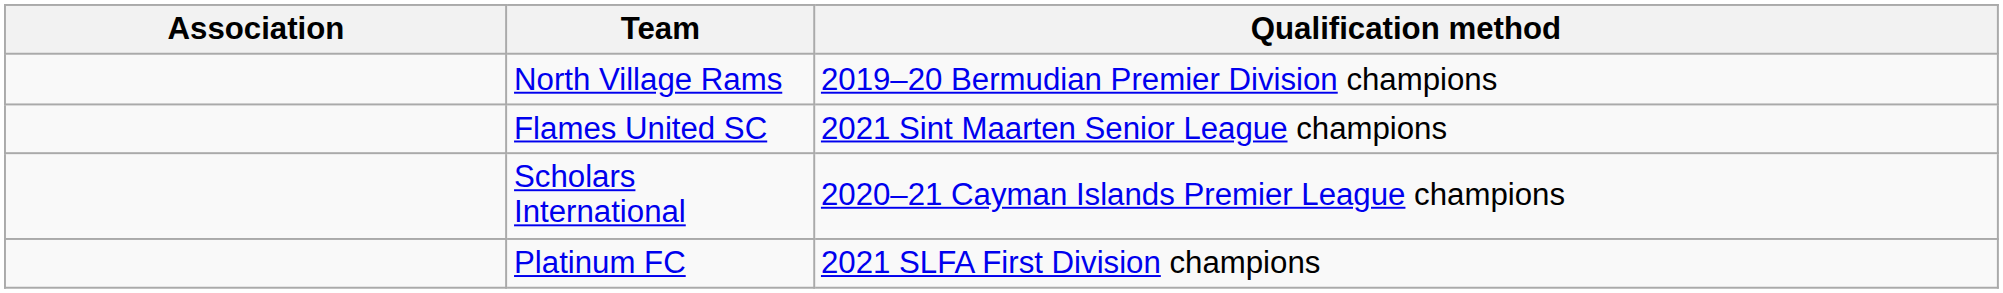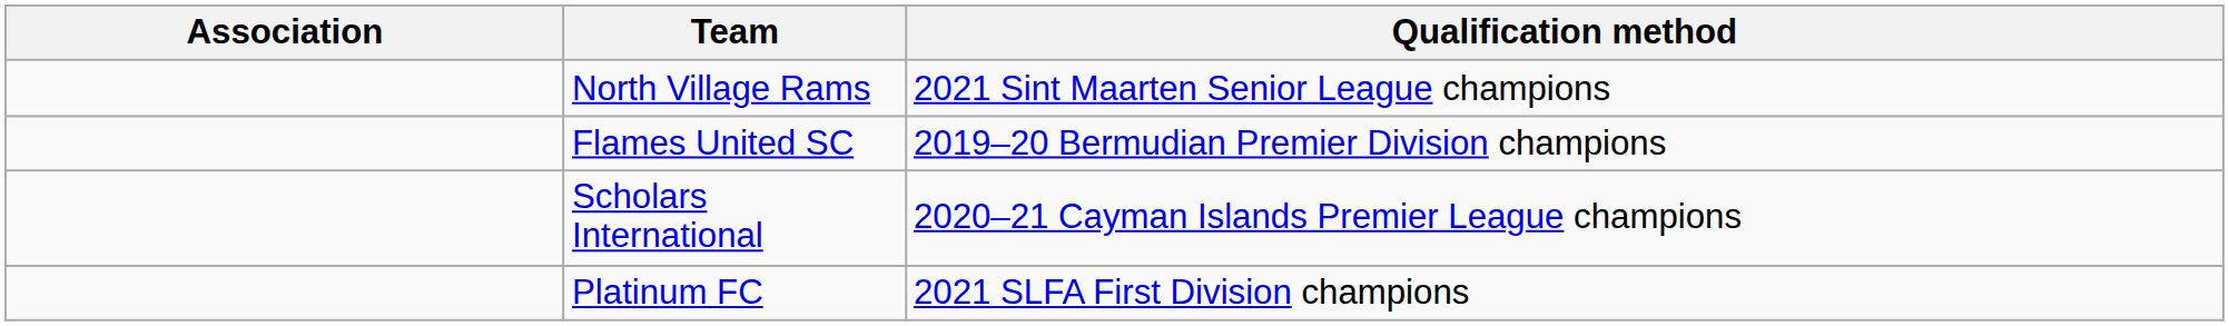 <table class="wikitable">
 <tr>
 <th width=250>Association</th>
 <th width=150>Team</th>
 <th width=600>Qualification method</th>
 </tr>
 <tr>
 <td></td>
 <td><a href='#'>North Village Rams</a></td>
-<td><a href='#'>2019–20 Bermudian Premier Division</a> champions</td>
+<td><a href='#'>2021 Sint Maarten Senior League</a> champions</td>
 </tr>
 <tr>
 <td></td>
 <td><a href='#'>Flames United SC</a></td>
-<td><a href='#'>2021 Sint Maarten Senior League</a> champions</td>
+<td><a href='#'>2019–20 Bermudian Premier Division</a> champions</td>
 </tr>
 <tr>
 <td></td>
 <td><a href='#'>Scholars International</a></td>
 <td><a href='#'>2020–21 Cayman Islands Premier League</a> champions</td>
 </tr>
 <tr>
 <td></td>
 <td><a href='#'>Platinum FC</a></td>
 <td><a href='#'>2021 SLFA First Division</a> champions</td>
 </tr>
 </table>
